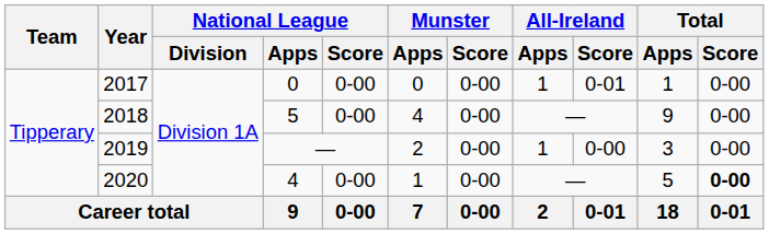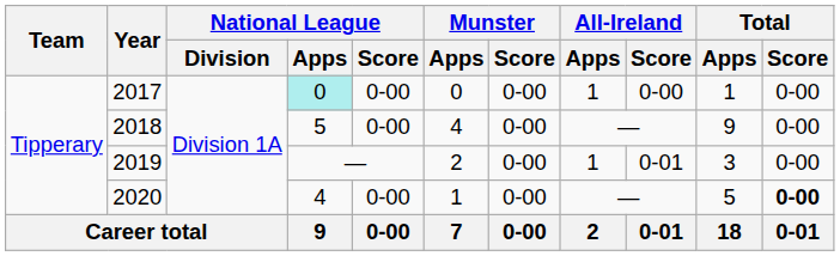 <table class="wikitable" style="text-align:center">
 <tr>
 <th rowspan="2">Team</th>
 <th rowspan="2">Year</th>
 <th colspan="3"><a href='#'>National League</a></th>
 <th colspan="2"><a href='#'>Munster</a></th>
 <th colspan="2"><a href='#'>All-Ireland</a></th>
 <th colspan="2">Total</th>
 </tr>
 <tr>
 <th>Division</th>
 <th>Apps</th>
 <th>Score</th>
 <th>Apps</th>
 <th>Score</th>
 <th>Apps</th>
 <th>Score</th>
 <th>Apps</th>
 <th>Score</th>
 </tr>
 <tr>
 <td rowspan="4"><a href='#'>Tipperary</a></td>
 <td>2017</td>
 <td rowspan="4"><a href='#'>Division 1A</a></td>
-<td>0</td>
+<td style="background: paleturquoise;">0</td>
 <td>0-00</td>
 <td>0</td>
 <td>0-00</td>
 <td>1</td>
-<td>0-01</td>
+<td>0-00</td>
 <td>1</td>
 <td>0-00</td>
 </tr>
 <tr>
 <td>2018</td>
 <td>5</td>
 <td>0-00</td>
 <td>4</td>
 <td>0-00</td>
 <td colspan=2>—</td>
 <td>9</td>
 <td>0-00</td>
 </tr>
 <tr>
 <td>2019</td>
 <td colspan="2">—</td>
 <td>2</td>
 <td>0-00</td>
 <td>1</td>
-<td>0-00</td>
+<td>0-01</td>
 <td>3</td>
 <td>0-00</td>
 </tr>
 <tr>
 <td>2020</td>
 <td>4</td>
 <td>0-00</td>
 <td>1</td>
 <td>0-00</td>
 <td colspan="2">—</td>
 <td>5</td>
 <td><strong>0-00</strong></td>
 </tr>
 <tr>
 <th colspan="3">Career total</th>
 <th>9</th>
 <th>0-00</th>
 <th>7</th>
 <th>0-00</th>
 <th>2</th>
 <th>0-01</th>
 <th>18</th>
 <th>0-01</th>
 </tr>
 </table>
